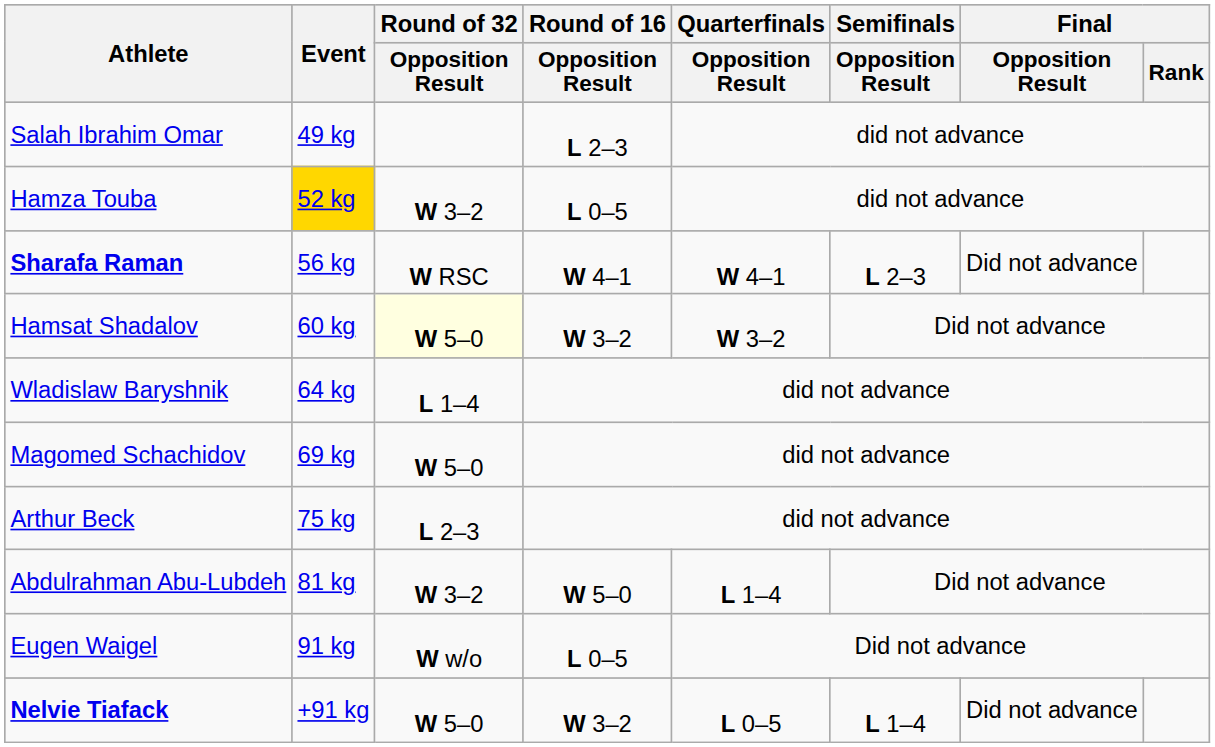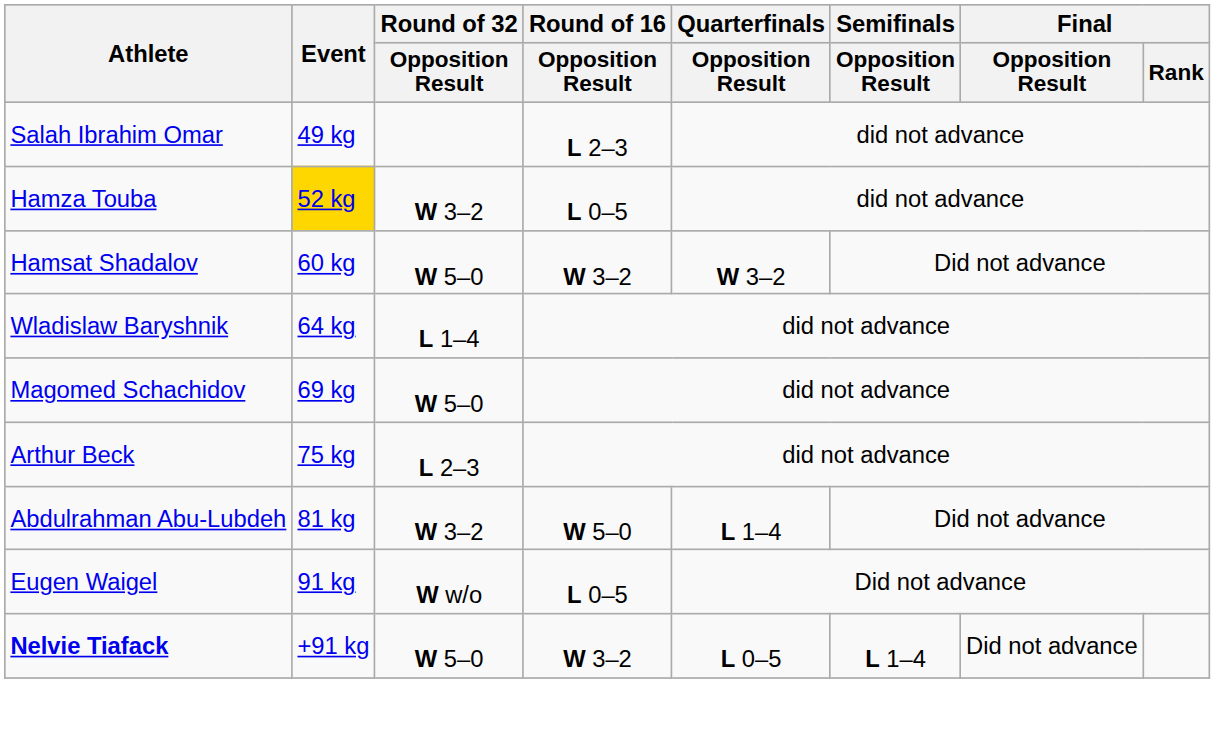 <table class="wikitable" style="text-align:center; font-size:90%">
 <tr>
 <th rowspan=2>Athlete</th>
 <th rowspan=2>Event</th>
 <th>Round of 32</th>
 <th>Round of 16</th>
 <th>Quarterfinals</th>
 <th>Semifinals</th>
 <th colspan=2>Final</th>
 </tr>
 <tr style="font-size:95%">
 <th>Opposition<br>Result</th>
 <th>Opposition<br>Result</th>
 <th>Opposition<br>Result</th>
 <th>Opposition<br>Result</th>
 <th>Opposition<br>Result</th>
 <th>Rank</th>
 </tr>
 <tr>
 <td align=left><a href='#'>Salah Ibrahim Omar</a></td>
 <td align=left><a href='#'>49 kg</a></td>
 <td></td>
 <td><br> <strong>L</strong> 2–3</td>
 <td colspan=4>did not advance</td>
 </tr>
 <tr>
 <td align=left><a href='#'>Hamza Touba</a></td>
 <td align=left style="background: gold;"><a href='#'>52 kg</a></td>
 <td><br> <strong>W</strong> 3–2</td>
 <td><br> <strong>L</strong> 0–5</td>
 <td colspan=4>did not advance</td>
 </tr>
 <tr>
-<td align=left><strong><a href='#'>Sharafa Raman</a></strong></td>
-<td align=left><a href='#'>56 kg</a></td>
-<td><br> <strong>W</strong> RSC</td>
-<td><br> <strong>W</strong> 4–1</td>
-<td><br> <strong>W</strong> 4–1</td>
-<td><br> <strong>L</strong> 2–3</td>
-<td>Did not advance</td>
-<td></td>
-</tr>
-<tr>
 <td align=left><a href='#'>Hamsat Shadalov</a></td>
 <td align=left><a href='#'>60 kg</a></td>
-<td style="background: lightyellow;"><br> <strong>W</strong> 5–0</td>
+<td><br> <strong>W</strong> 5–0</td>
 <td><br> <strong>W</strong> 3–2</td>
 <td><br> <strong>W</strong> 3–2</td>
 <td colspan=3>Did not advance</td>
 </tr>
 <tr>
 <td align=left><a href='#'>Wladislaw Baryshnik</a></td>
 <td align=left><a href='#'>64 kg</a></td>
 <td><br> <strong>L</strong> 1–4</td>
 <td colspan=5>did not advance</td>
 </tr>
 <tr>
 <td align=left><a href='#'>Magomed Schachidov</a></td>
 <td align=left><a href='#'>69 kg</a></td>
 <td><br> <strong>W</strong> 5–0</td>
 <td colspan=5>did not advance</td>
 </tr>
 <tr>
 <td align=left><a href='#'>Arthur Beck</a></td>
 <td align=left><a href='#'>75 kg</a></td>
 <td><br> <strong>L</strong> 2–3</td>
 <td colspan=5>did not advance</td>
 </tr>
 <tr>
 <td align=left><a href='#'>Abdulrahman Abu-Lubdeh</a></td>
 <td align=left><a href='#'>81 kg</a></td>
 <td><br> <strong>W</strong> 3–2</td>
 <td><br> <strong>W</strong> 5–0</td>
 <td><br> <strong>L</strong> 1–4</td>
 <td colspan=3>Did not advance</td>
 </tr>
 <tr>
 <td align=left><a href='#'>Eugen Waigel</a></td>
 <td align=left><a href='#'>91 kg</a></td>
 <td><br> <strong>W</strong> w/o</td>
 <td><br> <strong>L</strong> 0–5</td>
 <td colspan=4>Did not advance</td>
 </tr>
 <tr>
 <td align=left><strong><a href='#'>Nelvie Tiafack</a></strong></td>
 <td align=left><a href='#'>+91 kg</a></td>
 <td><br> <strong>W</strong> 5–0</td>
 <td><br> <strong>W</strong> 3–2</td>
 <td><br> <strong>L</strong> 0–5</td>
 <td><br><strong>L</strong> 1–4</td>
 <td>Did not advance</td>
 <td></td>
 </tr>
 </table>
